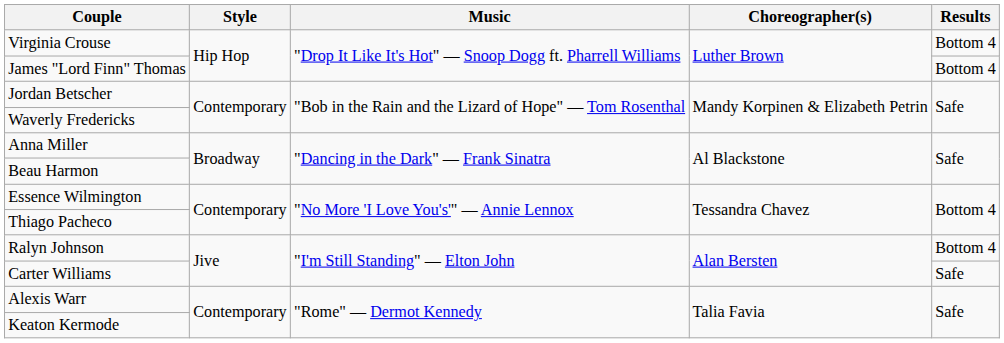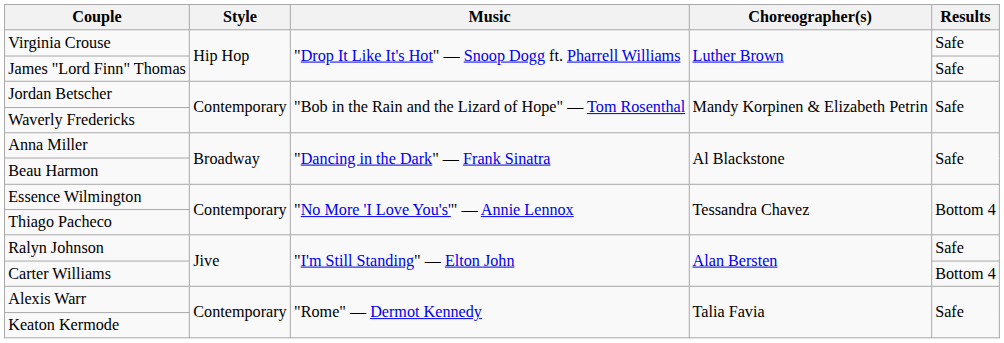 <table class="wikitable">
 <tr>
 <th>Couple</th>
 <th>Style</th>
 <th>Music</th>
 <th>Choreographer(s)</th>
 <th>Results</th>
 </tr>
 <tr>
 <td>Virginia Crouse</td>
 <td rowspan="2">Hip Hop</td>
 <td rowspan="2">"<a href='#'>Drop It Like It's Hot</a>" — <a href='#'>Snoop Dogg</a> ft. <a href='#'>Pharrell Williams</a></td>
 <td rowspan="2"><a href='#'>Luther Brown</a></td>
-<td>Bottom 4</td>
+<td>Safe</td>
 </tr>
 <tr>
 <td>James "Lord Finn" Thomas</td>
-<td>Bottom 4</td>
+<td>Safe</td>
 </tr>
 <tr>
 <td>Jordan Betscher</td>
 <td rowspan="2">Contemporary</td>
 <td rowspan="2">"Bob in the Rain and the Lizard of Hope" — <a href='#'>Tom Rosenthal</a></td>
 <td rowspan="2">Mandy Korpinen & Elizabeth Petrin</td>
 <td rowspan="2">Safe</td>
 </tr>
 <tr>
 <td>Waverly Fredericks</td>
 </tr>
 <tr>
 <td>Anna Miller</td>
 <td rowspan="2">Broadway</td>
 <td rowspan="2">"<a href='#'>Dancing in the Dark</a>" — <a href='#'>Frank Sinatra</a></td>
 <td rowspan="2">Al Blackstone</td>
 <td rowspan="2">Safe</td>
 </tr>
 <tr>
 <td>Beau Harmon</td>
 </tr>
 <tr>
 <td>Essence Wilmington</td>
 <td rowspan="2">Contemporary</td>
 <td rowspan="2">"<a href='#'>No More 'I Love You's'</a>" — <a href='#'>Annie Lennox</a></td>
 <td rowspan="2">Tessandra Chavez</td>
 <td rowspan="2">Bottom 4</td>
 </tr>
 <tr>
 <td>Thiago Pacheco</td>
 </tr>
 <tr>
 <td>Ralyn Johnson</td>
 <td rowspan="2">Jive</td>
 <td rowspan="2">"<a href='#'>I'm Still Standing</a>" — <a href='#'>Elton John</a></td>
 <td rowspan="2"><a href='#'>Alan Bersten</a></td>
-<td>Bottom 4</td>
+<td>Safe</td>
 </tr>
 <tr>
 <td>Carter Williams</td>
-<td>Safe</td>
+<td>Bottom 4</td>
 </tr>
 <tr>
 <td>Alexis Warr</td>
 <td rowspan="2">Contemporary</td>
 <td rowspan="2">"Rome" — <a href='#'>Dermot Kennedy</a></td>
 <td rowspan="2">Talia Favia</td>
 <td rowspan="2">Safe</td>
 </tr>
 <tr>
 <td>Keaton Kermode</td>
 </tr>
 </table>
